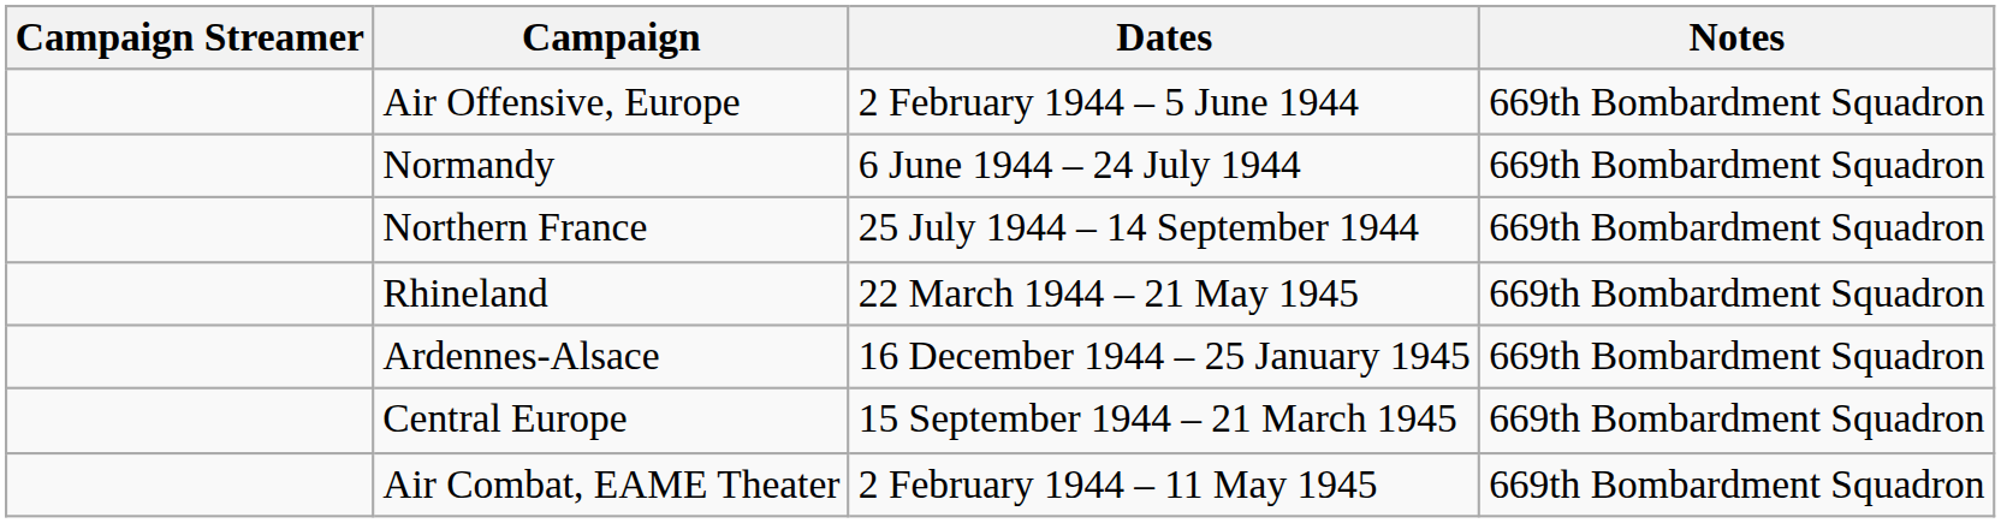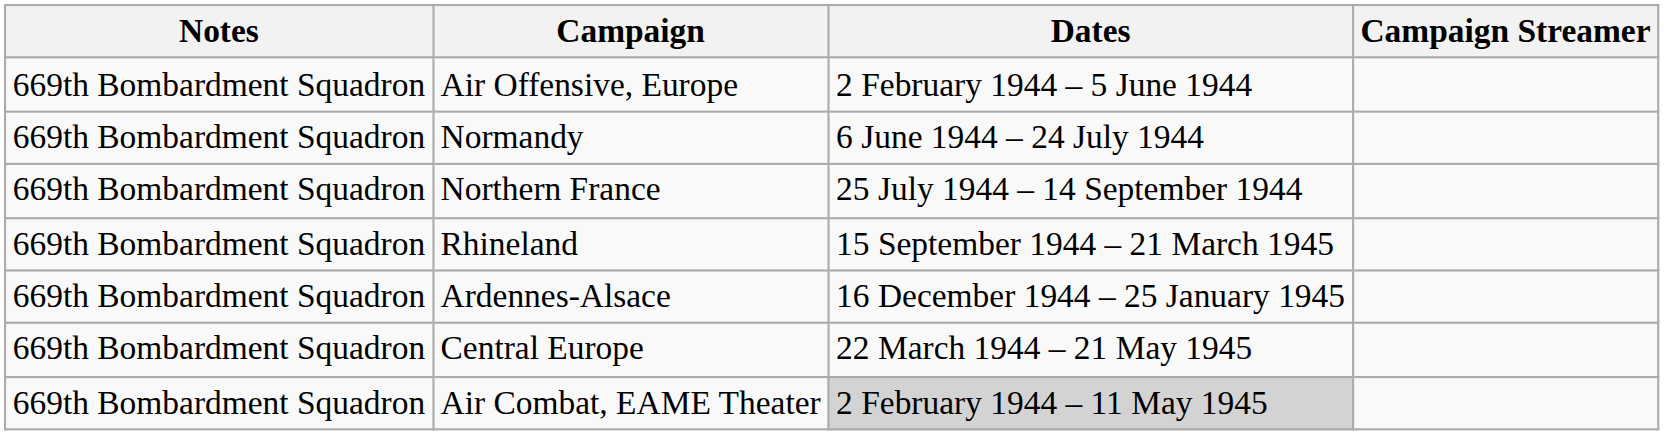 <table class="wikitable">
 <tr>
-<th>Campaign Streamer</th>
+<th>Notes</th>
 <th>Campaign</th>
 <th>Dates</th>
-<th>Notes</th>
+<th>Campaign Streamer</th>
 </tr>
 <tr>
-<td></td>
+<td>669th Bombardment Squadron</td>
 <td>Air Offensive, Europe</td>
 <td>2 February 1944 – 5 June 1944</td>
-<td>669th Bombardment Squadron</td>
+<td></td>
 </tr>
 <tr>
-<td></td>
+<td>669th Bombardment Squadron</td>
 <td>Normandy</td>
 <td>6 June 1944 – 24 July 1944</td>
-<td>669th Bombardment Squadron</td>
+<td></td>
 </tr>
 <tr>
-<td></td>
+<td>669th Bombardment Squadron</td>
 <td>Northern France</td>
 <td>25 July 1944 – 14 September 1944</td>
-<td>669th Bombardment Squadron</td>
+<td></td>
 </tr>
 <tr>
+<td>669th Bombardment Squadron</td>
+<td>Rhineland</td>
+<td>15 September 1944 – 21 March 1945</td>
 <td></td>
-<td>Rhineland</td>
-<td>22 March 1944 – 21 May 1945</td>
-<td>669th Bombardment Squadron</td>
 </tr>
 <tr>
-<td></td>
+<td>669th Bombardment Squadron</td>
 <td>Ardennes-Alsace</td>
 <td>16 December 1944 – 25 January 1945</td>
-<td>669th Bombardment Squadron</td>
+<td></td>
 </tr>
 <tr>
+<td>669th Bombardment Squadron</td>
+<td>Central Europe</td>
+<td>22 March 1944 – 21 May 1945</td>
 <td></td>
-<td>Central Europe</td>
-<td>15 September 1944 – 21 March 1945</td>
-<td>669th Bombardment Squadron</td>
 </tr>
 <tr>
+<td>669th Bombardment Squadron</td>
+<td>Air Combat, EAME Theater</td>
+<td style="background: lightgrey;">2 February 1944 – 11 May 1945</td>
 <td></td>
-<td>Air Combat, EAME Theater</td>
-<td>2 February 1944 – 11 May 1945</td>
-<td>669th Bombardment Squadron</td>
 </tr>
 </table>
